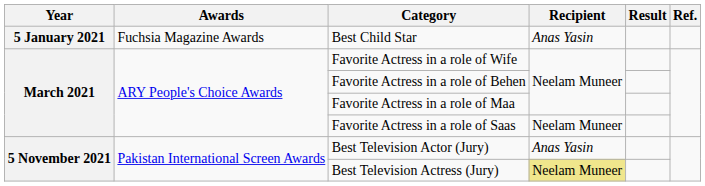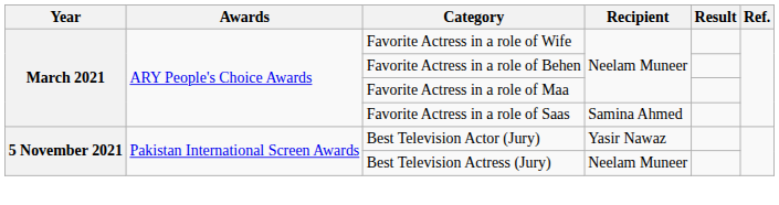 <table class="sortable wikitable">
 <tr>
 <th>Year</th>
 <th>Awards</th>
 <th>Category</th>
 <th>Recipient</th>
 <th>Result</th>
 <th>Ref.</th>
-</tr>
-<tr>
-<th>5 January 2021</th>
-<td>Fuchsia Magazine Awards</td>
-<td>Best Child Star</td>
-<td><em>Anas Yasin</em></td>
-<td></td>
-<td></td>
 </tr>
 <tr>
 <th rowspan="4">March 2021</th>
 <td rowspan="4"><a href='#'>ARY People's Choice Awards</a></td>
 <td>Favorite Actress in a role of Wife</td>
 <td rowspan=3>Neelam Muneer</td>
 <td></td>
 <td rowspan="4"></td>
 </tr>
 <tr>
 <td>Favorite Actress in a role of Behen</td>
 <td></td>
 </tr>
 <tr>
 <td>Favorite Actress in a role of Maa</td>
 <td></td>
 </tr>
 <tr>
 <td>Favorite Actress in a role of Saas</td>
-<td>Neelam Muneer</td>
+<td>Samina Ahmed</td>
 <td></td>
 </tr>
 <tr>
 <th rowspan="2">5 November 2021</th>
 <td rowspan="2"><a href='#'>Pakistan International Screen Awards</a></td>
 <td>Best Television Actor (Jury)</td>
-<td><em>Anas Yasin</em></td>
+<td>Yasir Nawaz</td>
 <td></td>
 </tr>
 <tr>
 <td>Best Television Actress (Jury)</td>
-<td style="background: khaki;">Neelam Muneer</td>
+<td>Neelam Muneer</td>
 <td></td>
 </tr>
 </table>
